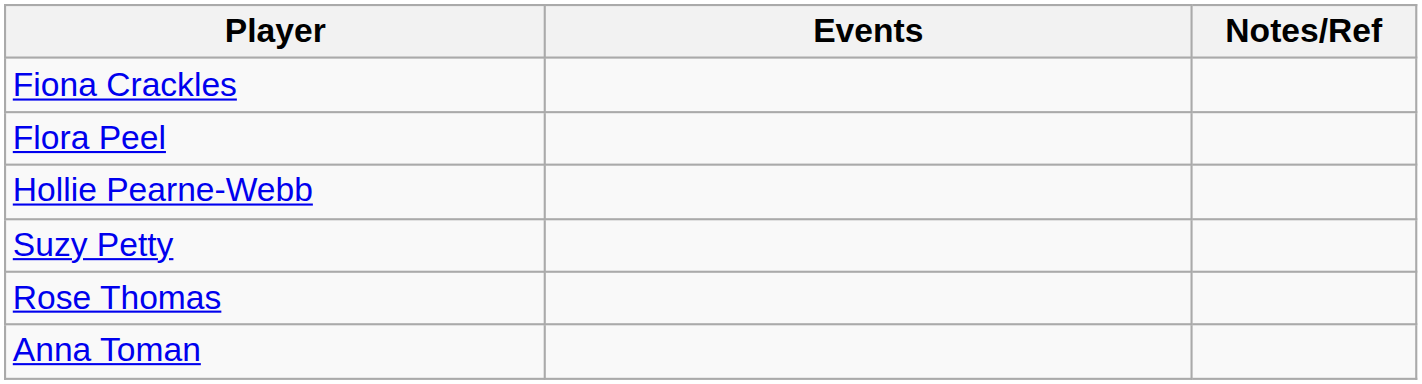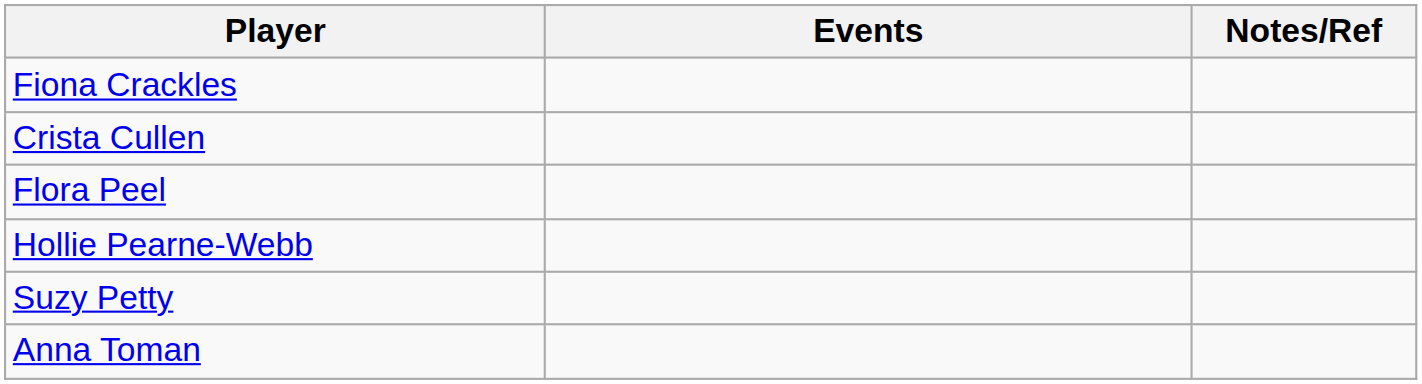 <table class="wikitable">
 <tr>
 <th width=250>Player</th>
 <th width=300>Events</th>
 <th width=100>Notes/Ref</th>
 </tr>
 <tr>
 <td> <a href='#'>Fiona Crackles</a></td>
+<td></td>
+<td></td>
+</tr>
+<tr>
+<td> <a href='#'>Crista Cullen</a></td>
 <td></td>
 <td></td>
 </tr>
 <tr>
 <td> <a href='#'>Flora Peel</a></td>
 <td></td>
 <td></td>
 </tr>
 <tr>
 <td> <a href='#'>Hollie Pearne-Webb</a></td>
 <td></td>
 <td></td>
 </tr>
 <tr>
 <td> <a href='#'>Suzy Petty</a></td>
 <td></td>
 <td></td>
 </tr>
 <tr>
-<td> <a href='#'>Rose Thomas</a></td>
-<td></td>
-<td></td>
-</tr>
-<tr>
 <td> <a href='#'>Anna Toman</a></td>
 <td></td>
 <td></td>
 </tr>
 </table>
